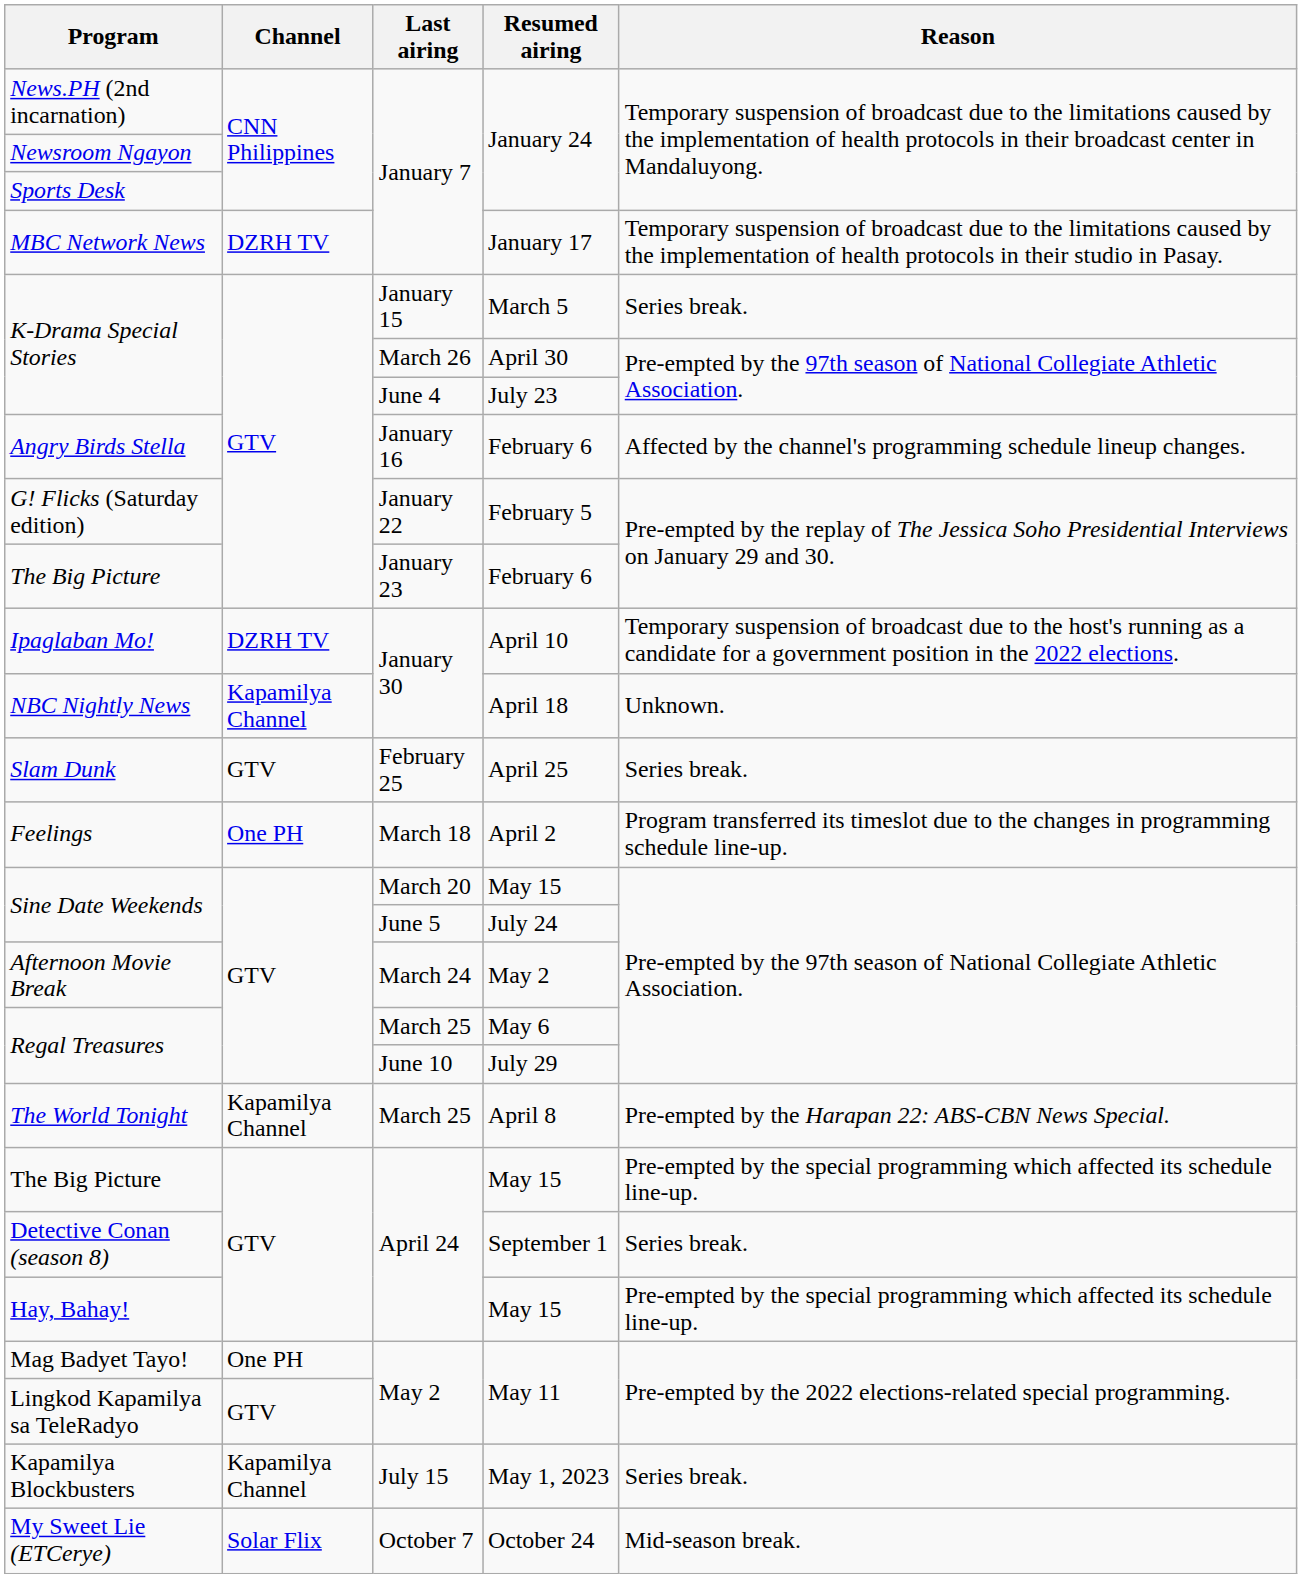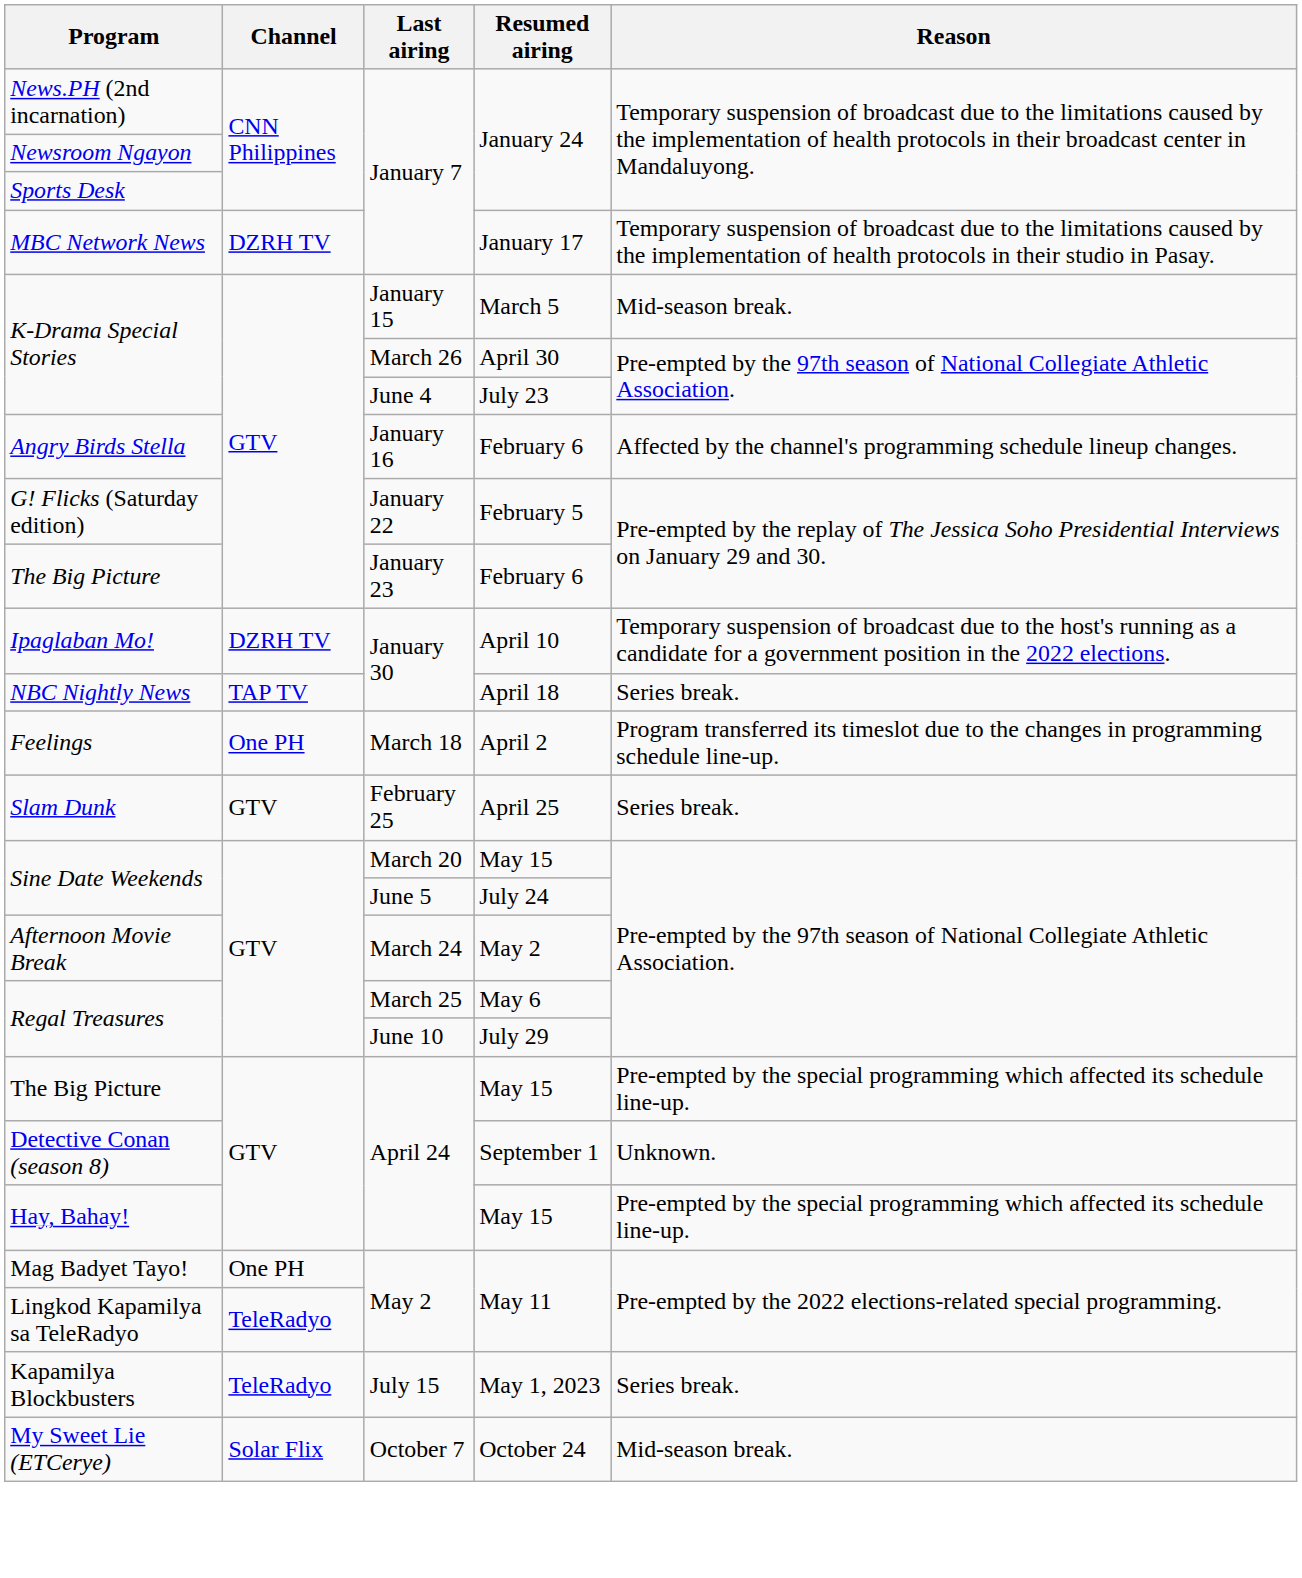 <table class="wikitable">
 <tr>
 <th>Program</th>
 <th>Channel</th>
 <th>Last airing</th>
 <th>Resumed airing</th>
 <th>Reason</th>
 </tr>
 <tr>
 <td><em><a href='#'>News.PH</a></em> (2nd incarnation)</td>
 <td rowspan="3"><a href='#'>CNN Philippines</a></td>
 <td rowspan="4">January 7</td>
 <td rowspan="3">January 24</td>
 <td rowspan="3">Temporary suspension of broadcast due to the limitations caused by the implementation of health protocols in their broadcast center in Mandaluyong.</td>
 </tr>
 <tr>
 <td><em><a href='#'>Newsroom Ngayon</a></em></td>
 </tr>
 <tr>
 <td><em><a href='#'>Sports Desk</a></em></td>
 </tr>
 <tr>
 <td><em><a href='#'>MBC Network News</a></em></td>
 <td><a href='#'>DZRH TV</a></td>
 <td>January 17</td>
 <td>Temporary suspension of broadcast due to the limitations caused by the implementation of health protocols in their studio in Pasay.</td>
 </tr>
 <tr>
 <td rowspan="3"><em>K-Drama Special Stories</em></td>
 <td rowspan="6"><a href='#'>GTV</a></td>
 <td>January 15</td>
 <td>March 5</td>
-<td>Series break.</td>
+<td>Mid-season break.</td>
 </tr>
 <tr>
 <td>March 26</td>
 <td>April 30</td>
 <td rowspan="2">Pre-empted by the <a href='#'>97th season</a> of <a href='#'>National Collegiate Athletic Association</a>.</td>
 </tr>
 <tr>
 <td>June 4</td>
 <td>July 23</td>
 </tr>
 <tr>
 <td><em><a href='#'>Angry Birds Stella</a></em></td>
 <td>January 16</td>
 <td>February 6</td>
 <td>Affected by the channel's programming schedule lineup changes.</td>
 </tr>
 <tr>
 <td><em>G! Flicks</em> (Saturday edition)</td>
 <td>January 22</td>
 <td>February 5</td>
 <td rowspan="2">Pre-empted by the replay of <em>The Jessica Soho Presidential Interviews</em> on January 29 and 30.</td>
 </tr>
 <tr>
 <td><em>The Big Picture</em></td>
 <td>January 23</td>
 <td>February 6</td>
 </tr>
 <tr>
 <td><em><a href='#'>Ipaglaban Mo!</a></em></td>
 <td><a href='#'>DZRH TV</a></td>
 <td rowspan="2">January 30</td>
 <td>April 10</td>
 <td>Temporary suspension of broadcast due to the host's running as a candidate for a government position in the <a href='#'>2022 elections</a>.</td>
 </tr>
 <tr>
 <td><em><a href='#'>NBC Nightly News</a></em></td>
-<td><a href='#'>Kapamilya Channel</a></td>
+<td><a href='#'>TAP TV</a></td>
 <td>April 18</td>
-<td>Unknown.</td>
-</tr>
-<tr>
-<td><em><a href='#'>Slam Dunk</a></em></td>
-<td>GTV</td>
-<td>February 25</td>
-<td>April 25</td>
 <td>Series break.</td>
 </tr>
 <tr>
 <td><em>Feelings</em></td>
 <td><a href='#'>One PH</a></td>
 <td>March 18</td>
 <td>April 2</td>
 <td>Program transferred its timeslot due to the changes in programming schedule line-up.</td>
+</tr>
+<tr>
+<td><em><a href='#'>Slam Dunk</a></em></td>
+<td>GTV</td>
+<td>February 25</td>
+<td>April 25</td>
+<td>Series break.</td>
 </tr>
 <tr>
 <td rowspan="2"><em>Sine Date Weekends</em></td>
 <td rowspan="5">GTV</td>
 <td>March 20</td>
 <td>May 15</td>
 <td rowspan="5">Pre-empted by the 97th season of National Collegiate Athletic Association.</td>
 </tr>
 <tr>
 <td>June 5</td>
 <td>July 24</td>
 </tr>
 <tr>
 <td><em>Afternoon Movie Break</em></td>
 <td>March 24</td>
 <td>May 2</td>
 </tr>
 <tr>
 <td rowspan="2"><em>Regal Treasures</em></td>
 <td>March 25</td>
 <td>May 6</td>
 </tr>
 <tr>
 <td>June 10</td>
 <td>July 29</td>
 </tr>
 <tr>
-<td><em><a href='#'>The World Tonight</a></em></td>
-<td>Kapamilya Channel</td>
-<td>March 25</td>
-<td>April 8</td>
-<td>Pre-empted by the <em>Harapan 22: ABS-CBN News Special.</td>
-</tr>
-<tr>
 <td></em>The Big Picture<em></td>
 <td rowspan="3">GTV</td>
 <td rowspan="3">April 24</td>
 <td>May 15</td>
 <td>Pre-empted by the special programming which affected its schedule line-up.</td>
 </tr>
 <tr>
 <td></em><a href='#'>Detective Conan</a><em> (season 8)</td>
 <td>September 1</td>
-<td>Series break.</td>
+<td>Unknown.</td>
 </tr>
 <tr>
 <td></em><a href='#'>Hay, Bahay!</a><em></td>
 <td>May 15</td>
 <td>Pre-empted by the special programming which affected its schedule line-up.</td>
 </tr>
 <tr>
 <td></em>Mag Badyet Tayo!<em></td>
 <td>One PH</td>
 <td rowspan="2">May 2</td>
 <td rowspan="2">May 11</td>
 <td rowspan="2">Pre-empted by the 2022 elections-related special programming.</td>
 </tr>
 <tr>
 <td></em>Lingkod Kapamilya sa TeleRadyo<em></td>
-<td>GTV</td>
+<td><a href='#'>TeleRadyo</a></td>
 </tr>
 <tr>
 <td></em>Kapamilya Blockbusters<em></td>
-<td>Kapamilya Channel</td>
+<td><a href='#'>TeleRadyo</a></td>
 <td>July 15</td>
 <td>May 1, 2023</td>
 <td>Series break.</td>
 </tr>
 <tr>
 <td></em><a href='#'>My Sweet Lie</a><em> (ETCerye)</td>
 <td><a href='#'>Solar Flix</a></td>
 <td>October 7</td>
 <td>October 24</td>
 <td>Mid-season break.</td>
 </tr>
 </table>
